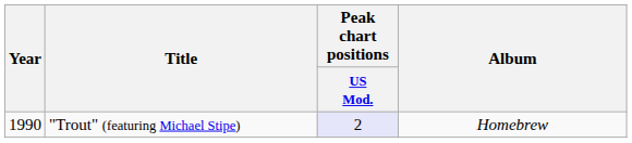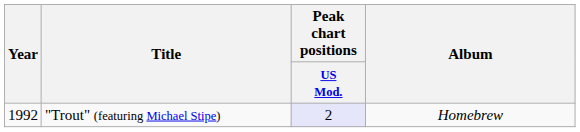 <table class="wikitable">
 <tr>
 <th width="1"  rowspan="2">Year</th>
 <th width="310" rowspan="2">Title</th>
 <th width="75">Peak chart positions</th>
 <th width="252" rowspan="2">Album</th>
 </tr>
 <tr>
 <th scope="col"><small><a href='#'>US<br>Mod.</a></small><br></th>
 </tr>
 <tr>
-<td>1990</td>
+<td>1992</td>
 <td>"Trout" <small>(featuring <a href='#'>Michael Stipe</a>)</small></td>
 <td align="center" style="background: lavender;">2</td>
 <td align="center"><em>Homebrew</em></td>
 </tr>
 </table>
